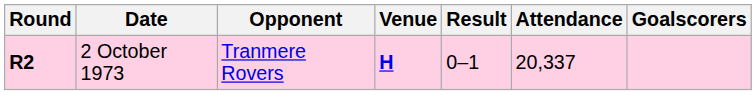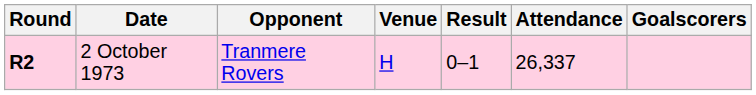 <table class="wikitable">
 <tr>
 <th>Round</th>
 <th>Date</th>
 <th>Opponent</th>
 <th>Venue</th>
 <th>Result</th>
 <th>Attendance</th>
 <th>Goalscorers</th>
 </tr>
 <tr style="background-color:  #ffd0e3;">
 <td><strong>R2</strong></td>
 <td>2 October 1973</td>
 <td><a href='#'>Tranmere Rovers</a></td>
-<td><strong><a href='#'>H</a></strong></td>
+<td><a href='#'>H</a></td>
 <td>0–1</td>
-<td>20,337</td>
+<td>26,337</td>
 <td></td>
 </tr>
 </table>
